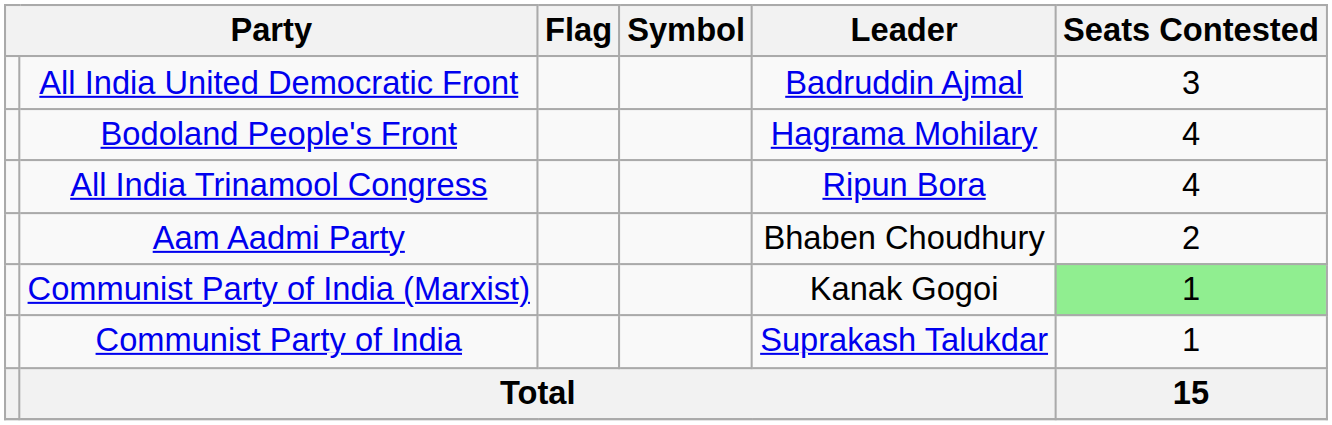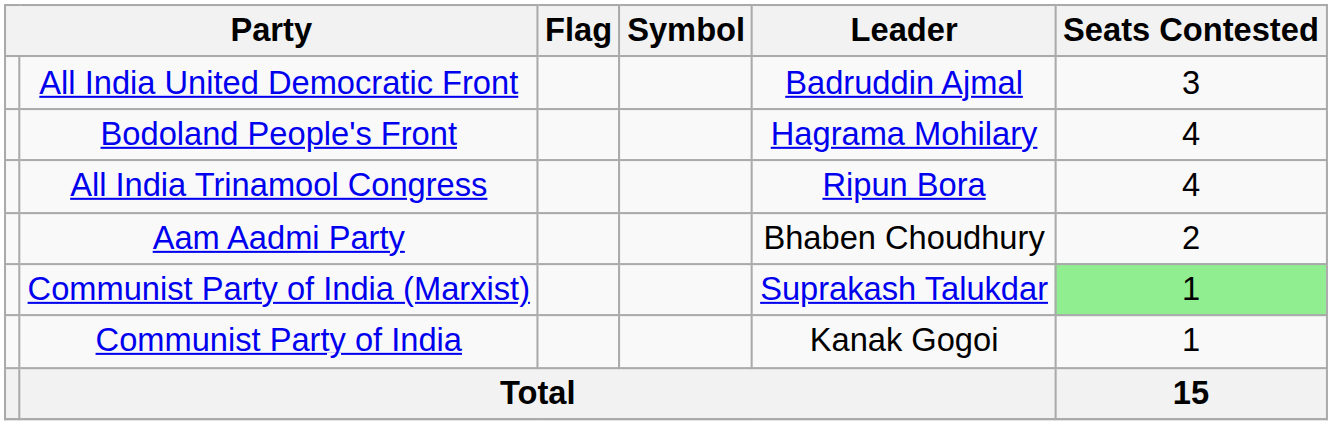 <table class="wikitable " style="text-align:center">
 <tr>
 <th colspan="2">Party</th>
 <th>Flag</th>
 <th>Symbol</th>
 <th>Leader</th>
 <th>Seats Contested</th>
 </tr>
 <tr>
 <td></td>
 <td><a href='#'>All India United Democratic Front</a></td>
 <td></td>
 <td></td>
 <td><a href='#'>Badruddin Ajmal</a></td>
 <td>3</td>
 </tr>
 <tr>
 <td></td>
 <td><a href='#'>Bodoland People's Front</a></td>
 <td></td>
 <td></td>
 <td><a href='#'>Hagrama Mohilary</a></td>
 <td>4</td>
 </tr>
 <tr>
 <td></td>
 <td><a href='#'>All India Trinamool Congress</a></td>
 <td></td>
 <td></td>
 <td><a href='#'>Ripun Bora</a></td>
 <td>4</td>
 </tr>
 <tr>
 <td></td>
 <td><a href='#'>Aam Aadmi Party</a></td>
 <td></td>
 <td></td>
 <td>Bhaben Choudhury</td>
 <td>2</td>
 </tr>
 <tr>
 <td></td>
 <td><a href='#'>Communist Party of India (Marxist)</a></td>
 <td></td>
 <td></td>
-<td>Kanak Gogoi</td>
+<td><a href='#'>Suprakash Talukdar</a></td>
 <td style="background: lightgreen;">1</td>
 </tr>
 <tr>
 <td></td>
 <td><a href='#'>Communist Party of India </a></td>
 <td></td>
 <td></td>
-<td><a href='#'>Suprakash Talukdar</a></td>
+<td>Kanak Gogoi</td>
 <td>1</td>
 </tr>
 <tr>
 <th></th>
 <th colspan=4>Total</th>
 <th>15</th>
 </tr>
 <tr>
 </tr>
 </table>
